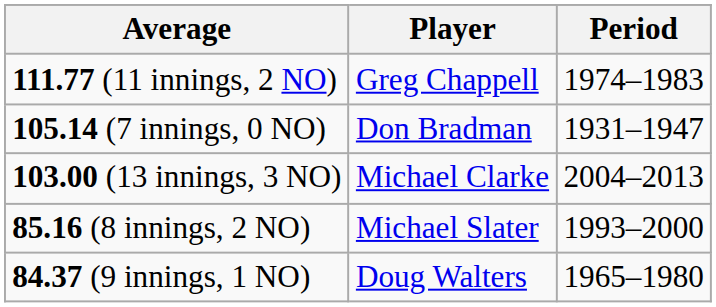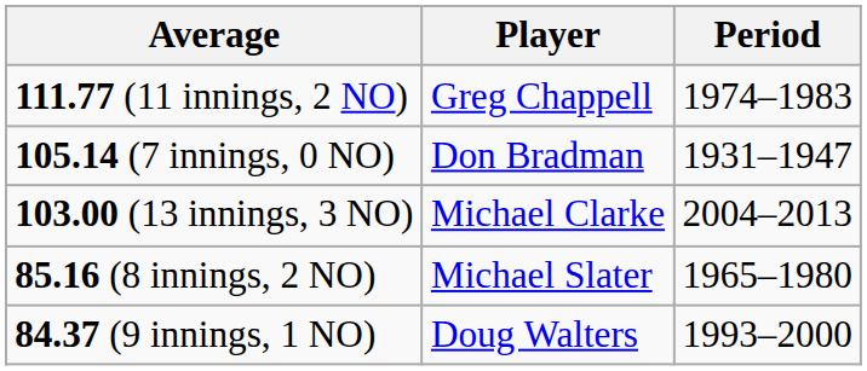 <table class="wikitable">
 <tr>
 <th>Average</th>
 <th>Player</th>
 <th>Period</th>
 </tr>
 <tr>
 <td><strong>111.77</strong> (11 innings, 2 <a href='#'>NO</a>)</td>
 <td> <a href='#'>Greg Chappell</a></td>
 <td>1974–1983</td>
 </tr>
 <tr>
 <td><strong>105.14</strong> (7 innings, 0 NO)</td>
 <td> <a href='#'>Don Bradman</a></td>
 <td>1931–1947</td>
 </tr>
 <tr>
 <td><strong>103.00</strong> (13 innings, 3 NO)</td>
 <td> <a href='#'>Michael Clarke</a></td>
 <td>2004–2013</td>
 </tr>
 <tr>
 <td><strong>85.16</strong> (8 innings, 2 NO)</td>
 <td> <a href='#'>Michael Slater</a></td>
-<td>1993–2000</td>
+<td>1965–1980</td>
 </tr>
 <tr>
 <td><strong>84.37</strong> (9 innings, 1 NO)</td>
 <td> <a href='#'>Doug Walters</a></td>
-<td>1965–1980</td>
+<td>1993–2000</td>
 </tr>
 </table>
